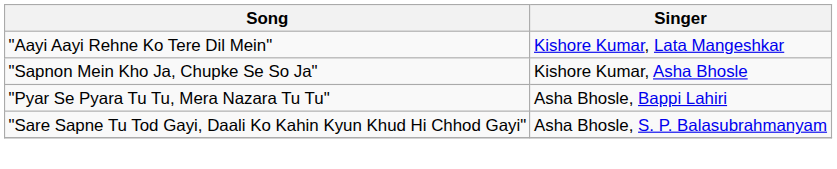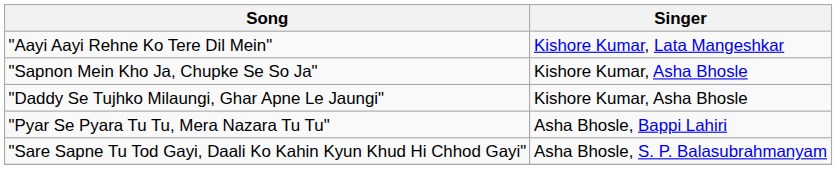 <table class="wikitable" style="font-size:95%;">
 <tr>
 <th>Song</th>
 <th>Singer</th>
 </tr>
 <tr>
 <td>"Aayi Aayi Rehne Ko Tere Dil Mein"</td>
 <td><a href='#'>Kishore Kumar</a>, <a href='#'>Lata Mangeshkar</a></td>
 </tr>
 <tr>
 <td>"Sapnon Mein Kho Ja, Chupke Se So Ja"</td>
 <td>Kishore Kumar, <a href='#'>Asha Bhosle</a></td>
 </tr>
 <tr>
+<td>"Daddy Se Tujhko Milaungi, Ghar Apne Le Jaungi"</td>
+<td>Kishore Kumar, Asha Bhosle</td>
+</tr>
+<tr>
 <td>"Pyar Se Pyara Tu Tu, Mera Nazara Tu Tu"</td>
 <td>Asha Bhosle, <a href='#'>Bappi Lahiri</a></td>
 </tr>
 <tr>
 <td>"Sare Sapne Tu Tod Gayi, Daali Ko Kahin Kyun Khud Hi Chhod Gayi"</td>
 <td>Asha Bhosle, <a href='#'>S. P. Balasubrahmanyam</a></td>
 </tr>
 <tr>
 </tr>
 </table>
